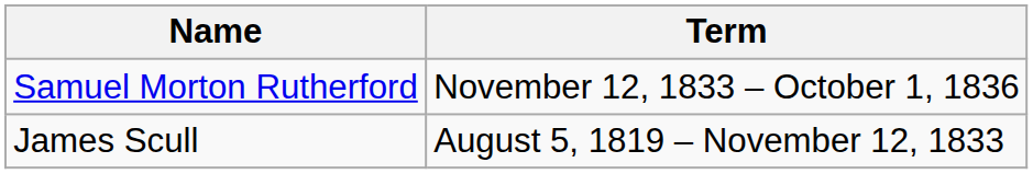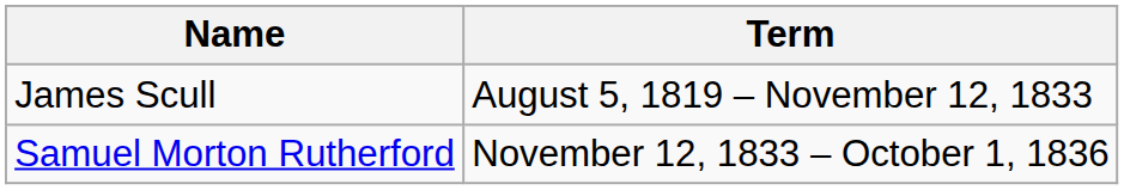 <table class="wikitable">
 <tr>
 <th>Name</th>
 <th>Term</th>
 </tr>
 <tr>
+<td>James Scull</td>
+<td>August 5, 1819 – November 12, 1833</td>
+</tr>
+<tr>
 <td><a href='#'>Samuel Morton Rutherford</a></td>
 <td>November 12, 1833 – October 1, 1836</td>
 </tr>
-<tr>
-<td>James Scull</td>
-<td>August 5, 1819 – November 12, 1833</td>
-</tr>
 </table>
